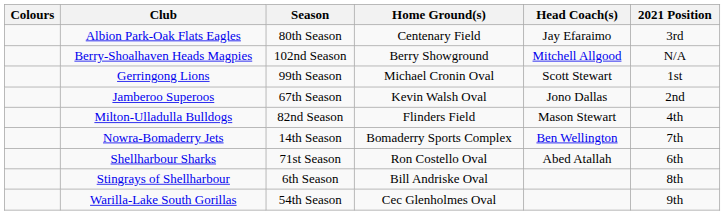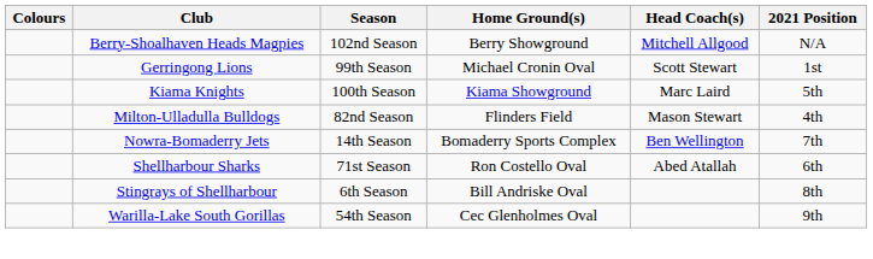 <table class="wikitable" style="width:100%; text-align:center;">
 <tr>
 <th>Colours</th>
 <th>Club</th>
 <th>Season</th>
 <th>Home Ground(s)</th>
 <th>Head Coach(s)</th>
 <th>2021 Position</th>
-</tr>
-<tr>
-<td></td>
-<td><a href='#'>Albion Park-Oak Flats Eagles</a></td>
-<td>80th Season</td>
-<td>Centenary Field</td>
-<td>Jay Efaraimo</td>
-<td>3rd</td>
 </tr>
 <tr>
 <td></td>
 <td><a href='#'>Berry-Shoalhaven Heads Magpies</a></td>
 <td>102nd Season</td>
 <td>Berry Showground</td>
 <td><a href='#'>Mitchell Allgood</a></td>
 <td>N/A</td>
 </tr>
 <tr>
 <td></td>
 <td><a href='#'>Gerringong Lions</a></td>
 <td>99th Season</td>
 <td>Michael Cronin Oval</td>
 <td>Scott Stewart</td>
 <td>1st</td>
 </tr>
 <tr>
 <td></td>
-<td><a href='#'>Jamberoo Superoos</a></td>
-<td>67th Season</td>
-<td>Kevin Walsh Oval</td>
-<td>Jono Dallas</td>
-<td>2nd</td>
+<td><a href='#'>Kiama Knights</a></td>
+<td>100th Season</td>
+<td><a href='#'>Kiama Showground</a></td>
+<td>Marc Laird</td>
+<td>5th</td>
 </tr>
 <tr>
 <td></td>
 <td><a href='#'>Milton-Ulladulla Bulldogs</a></td>
 <td>82nd Season</td>
 <td>Flinders Field</td>
 <td>Mason Stewart</td>
 <td>4th</td>
 </tr>
 <tr>
 <td></td>
 <td><a href='#'>Nowra-Bomaderry Jets</a></td>
 <td>14th Season</td>
 <td>Bomaderry Sports Complex</td>
 <td><a href='#'>Ben Wellington</a></td>
 <td>7th</td>
 </tr>
 <tr>
 <td></td>
 <td><a href='#'>Shellharbour Sharks</a></td>
 <td>71st Season</td>
 <td>Ron Costello Oval</td>
 <td>Abed Atallah</td>
 <td>6th</td>
 </tr>
 <tr>
 <td></td>
 <td><a href='#'>Stingrays of Shellharbour</a></td>
 <td>6th Season</td>
 <td>Bill Andriske Oval</td>
 <td></td>
 <td>8th</td>
 </tr>
 <tr>
 <td></td>
 <td><a href='#'>Warilla-Lake South Gorillas</a></td>
 <td>54th Season</td>
 <td>Cec Glenholmes Oval</td>
 <td></td>
 <td>9th</td>
 </tr>
 </table>
